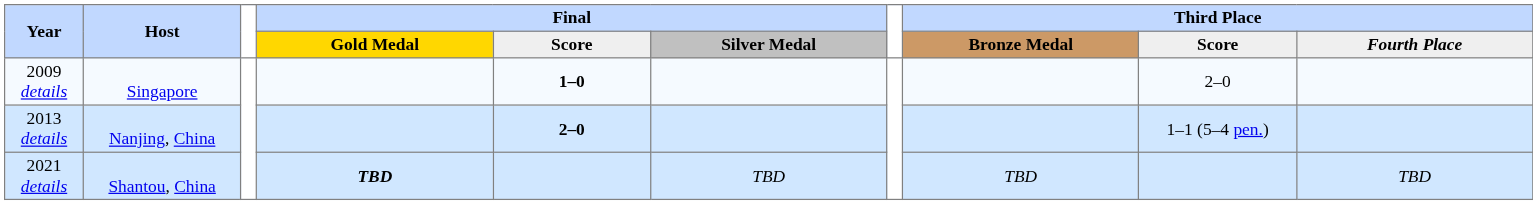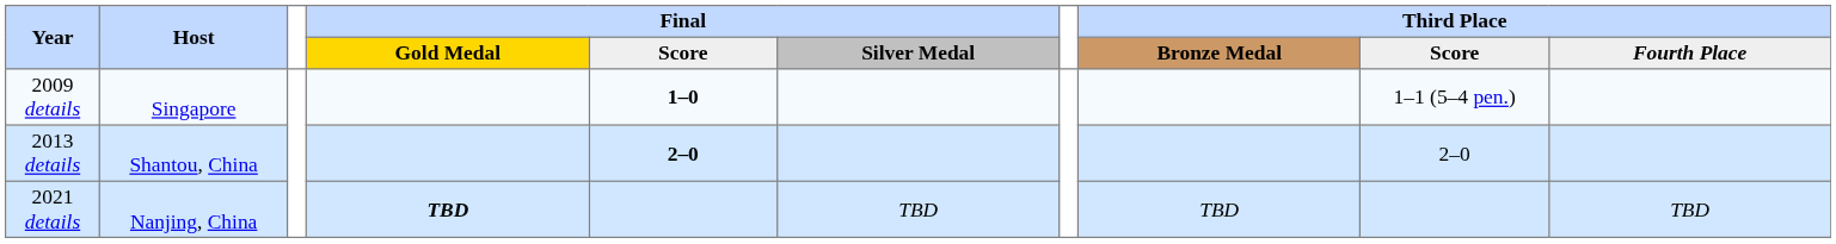 <table border=1 style="border-collapse:collapse; font-size:90%; text-align:center; width:100%" cellpadding=2 cellspacing=0>
 <tr bgcolor=#C1D8FF>
 <th rowspan=2 width=5%>Year</th>
 <th rowspan=2 width=10%>Host</th>
 <th width=1% rowspan=2 bgcolor=ffffff></th>
 <th colspan=3>Final</th>
 <th width=1% rowspan=2 bgcolor=ffffff></th>
 <th colspan=3>Third Place</th>
 </tr>
 <tr bgcolor=#EFEFEF>
 <th width=15% style=background:gold>Gold Medal</th>
 <th width=10%>Score</th>
 <th width=15% style=background:silver>Silver Medal</th>
 <th width=15% style=background:#cc9966>Bronze Medal</th>
 <th width=10%>Score</th>
 <th width=15%><em>Fourth Place</em></th>
 </tr>
 <tr bgcolor=#F5FAFF>
 <td>2009<br> <em><a href='#'>details</a></em></td>
 <td> <br> <a href='#'>Singapore</a></td>
 <th width=1% rowspan=13 bgcolor=ffffff></th>
 <td><strong></strong></td>
 <td><strong>1–0</strong></td>
 <td></td>
 <th width=1% rowspan=13 bgcolor=ffffff></th>
 <td></td>
+<td>1–1 (5–4 <a href='#'>pen.</a>)</td>
+<td></td>
+</tr>
+<tr bgcolor=#D0E7FF>
+<td>2013<br> <em><a href='#'>details</a></em></td>
+<td> <br> <a href='#'>Shantou</a>, <a href='#'>China</a></td>
+<td><strong></strong></td>
+<td><strong>2–0</strong></td>
+<td></td>
+<td></td>
 <td>2–0</td>
 <td></td>
 </tr>
 <tr bgcolor=#D0E7FF>
-<td>2013<br> <em><a href='#'>details</a></em></td>
+<td>2021<br> <em><a href='#'>details</a></em></td>
 <td> <br> <a href='#'>Nanjing</a>, <a href='#'>China</a></td>
-<td><strong></strong></td>
-<td><strong>2–0</strong></td>
-<td></td>
-<td></td>
-<td>1–1 (5–4 <a href='#'>pen.</a>)</td>
-<td></td>
-</tr>
-<tr bgcolor=#D0E7FF>
-<td>2021<br> <em><a href='#'>details</a></em></td>
-<td> <br> <a href='#'>Shantou</a>, <a href='#'>China</a></td>
 <td><strong><em>TBD</em></strong></td>
 <td></td>
 <td><em>TBD</em></td>
 <td><em>TBD</em></td>
 <td></td>
 <td><em>TBD</em></td>
 </tr>
 </table>
